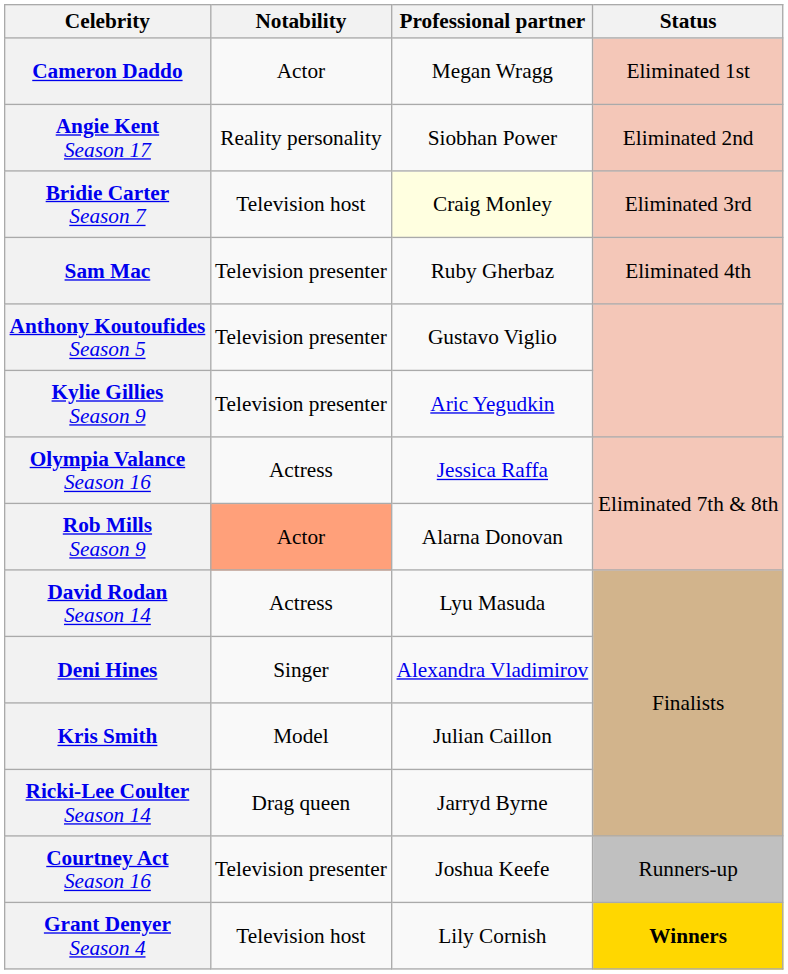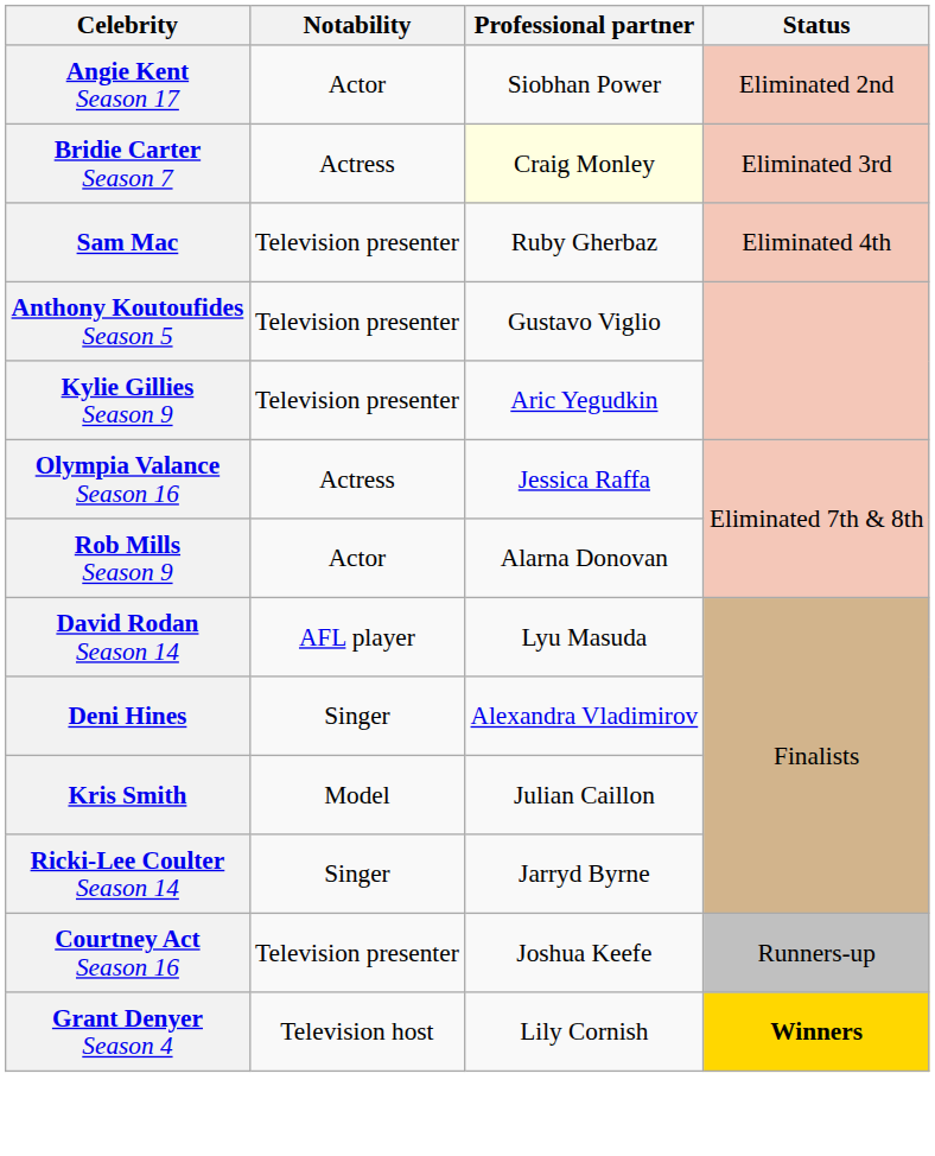 <table class="wikitable sortable" style="text-align:center;">
 <tr>
 <th scope="col">Celebrity</th>
 <th scope="col" class="unsortable">Notability</th>
 <th scope="col">Professional partner</th>
 <th scope="col">Status</th>
 </tr>
 <tr style="height:50px">
-<th scope="row" style="text-align:center;font-weight:normal"><strong><a href='#'>Cameron Daddo</a></strong></th>
+<th scope="row" style="text-align:center;font-weight:normal"><strong><a href='#'>Angie Kent</a></strong><br><em><a href='#'>Season 17</a></em></th>
 <td>Actor</td>
-<td>Megan Wragg</td>
-<td bgcolor="F4C7B8">Eliminated 1st <br> </td>
-</tr>
-<tr style="height:50px">
-<th scope="row" style="text-align:center;font-weight:normal"><strong><a href='#'>Angie Kent</a></strong><br><em><a href='#'>Season 17</a></em></th>
-<td>Reality personality</td>
 <td>Siobhan Power</td>
 <td bgcolor="F4C7B8">Eliminated 2nd <br> </td>
 </tr>
 <tr style="height:50px">
 <th scope="row" style="text-align:center;font-weight:normal"><strong><a href='#'>Bridie Carter</a></strong><br><em><a href='#'>Season 7</a></em></th>
-<td>Television host</td>
+<td>Actress</td>
 <td style="background: lightyellow;">Craig Monley</td>
 <td bgcolor="F4C7B8">Eliminated 3rd <br> </td>
 </tr>
 <tr style="height:50px">
 <th scope="row" style="text-align:center;font-weight:normal"><strong><a href='#'>Sam Mac</a></strong></th>
 <td>Television presenter</td>
 <td>Ruby Gherbaz</td>
 <td bgcolor="F4C7B8">Eliminated 4th<br> </td>
 </tr>
 <tr style="height:50px">
 <th scope="row" style="text-align:center;font-weight:normal"><strong><a href='#'>Anthony Koutoufides</a></strong><br><em><a href='#'>Season 5</a></em></th>
 <td>Television presenter</td>
 <td>Gustavo Viglio</td>
 <td bgcolor="F4C7B8" rowspan="2"><br></td>
 </tr>
 <tr style="height:50px">
 <th scope="row" style="text-align:center;font-weight:normal"><strong><a href='#'>Kylie Gillies</a></strong><br><em><a href='#'>Season 9</a></em></th>
 <td>Television presenter</td>
 <td><a href='#'>Aric Yegudkin</a></td>
 </tr>
 <tr style="height:50px">
 <th scope="row" style="text-align:center;font-weight:normal"><strong><a href='#'>Olympia Valance</a></strong><br><em><a href='#'>Season 16</a></em></th>
 <td>Actress</td>
 <td><a href='#'>Jessica Raffa</a></td>
 <td bgcolor="F4C7B8" rowspan="2">Eliminated 7th & 8th<br></td>
 </tr>
 <tr style="height:50px">
 <th scope="row" style="text-align:center;font-weight:normal"><strong><a href='#'>Rob Mills</a></strong><br><em><a href='#'>Season 9</a></em></th>
-<td style="background: lightsalmon;">Actor</td>
+<td>Actor</td>
 <td>Alarna Donovan</td>
 </tr>
 <tr style="height:50px">
 <th scope="row" style="text-align:center;font-weight:normal"><strong><a href='#'>David Rodan</a></strong><br><em><a href='#'>Season 14</a></em></th>
-<td>Actress</td>
+<td><a href='#'>AFL</a> player</td>
 <td>Lyu Masuda</td>
 <td bgcolor="tan" rowspan="4">Finalists<br></td>
 </tr>
 <tr style="height:50px">
 <th scope="row" style="text-align:center;font-weight:normal"><strong><a href='#'>Deni Hines</a></strong></th>
 <td>Singer</td>
 <td><a href='#'>Alexandra Vladimirov</a></td>
 </tr>
 <tr style="height:50px">
 <th scope="row" style="text-align:center;font-weight:normal"><strong><a href='#'>Kris Smith</a></strong></th>
 <td>Model</td>
 <td>Julian Caillon</td>
 </tr>
 <tr style="height:50px">
 <th scope="row" style="text-align:center;font-weight:normal"><strong><a href='#'>Ricki-Lee Coulter</a></strong><br><em><a href='#'>Season 14</a></em></th>
-<td>Drag queen</td>
+<td>Singer</td>
 <td>Jarryd Byrne</td>
 </tr>
 <tr style="height:50px">
 <th scope="row" style="text-align:center;font-weight:normal"><strong><a href='#'>Courtney Act</a></strong><br><em><a href='#'>Season 16</a></em></th>
 <td>Television presenter</td>
 <td>Joshua Keefe</td>
 <td bgcolor="silver">Runners-up<br></td>
 </tr>
 <tr style="height:50px">
 <th scope="row" style="text-align:center;font-weight:normal"><strong><a href='#'>Grant Denyer</a></strong><br><em><a href='#'>Season 4</a></em></th>
 <td>Television host</td>
 <td>Lily Cornish</td>
 <td bgcolor="gold"><strong>Winners</strong><br></td>
 </tr>
 </table>
